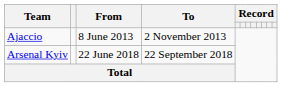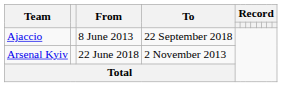 <table class="wikitable" style="text-align: center">
 <tr>
 <th rowspan="2">Team</th>
 <th rowspan="2"></th>
 <th rowspan="2">From</th>
 <th rowspan="2">To</th>
 <th colspan="8">Record</th>
 </tr>
 <tr>
 <th></th>
 <th></th>
 <th></th>
 <th></th>
 <th></th>
 <th></th>
 <th></th>
 <th></th>
 </tr>
 <tr>
 <td align=left><a href='#'>Ajaccio</a></td>
 <td></td>
 <td align=left>8 June 2013</td>
-<td align=left>2 November 2013<br></td>
+<td align=left>22 September 2018<br></td>
 </tr>
 <tr>
 <td align=left><a href='#'>Arsenal Kyiv</a></td>
 <td></td>
 <td align=left>22 June 2018</td>
-<td align=left>22 September 2018<br></td>
+<td align=left>2 November 2013<br></td>
 </tr>
 <tr>
 <th colspan="4">Total<br></th>
 </tr>
 </table>
